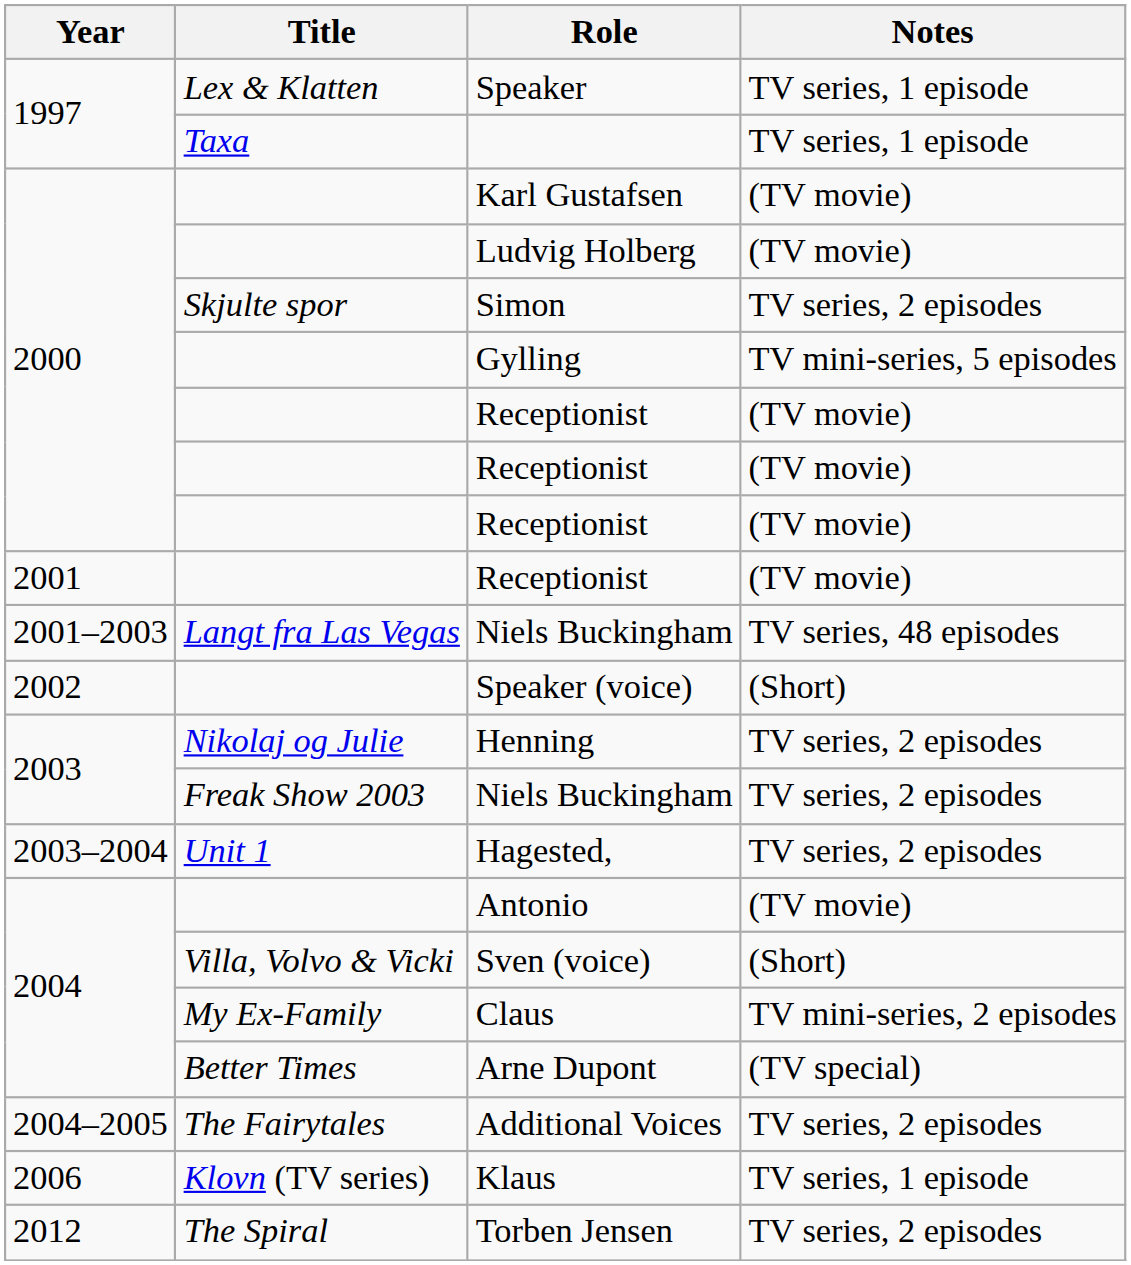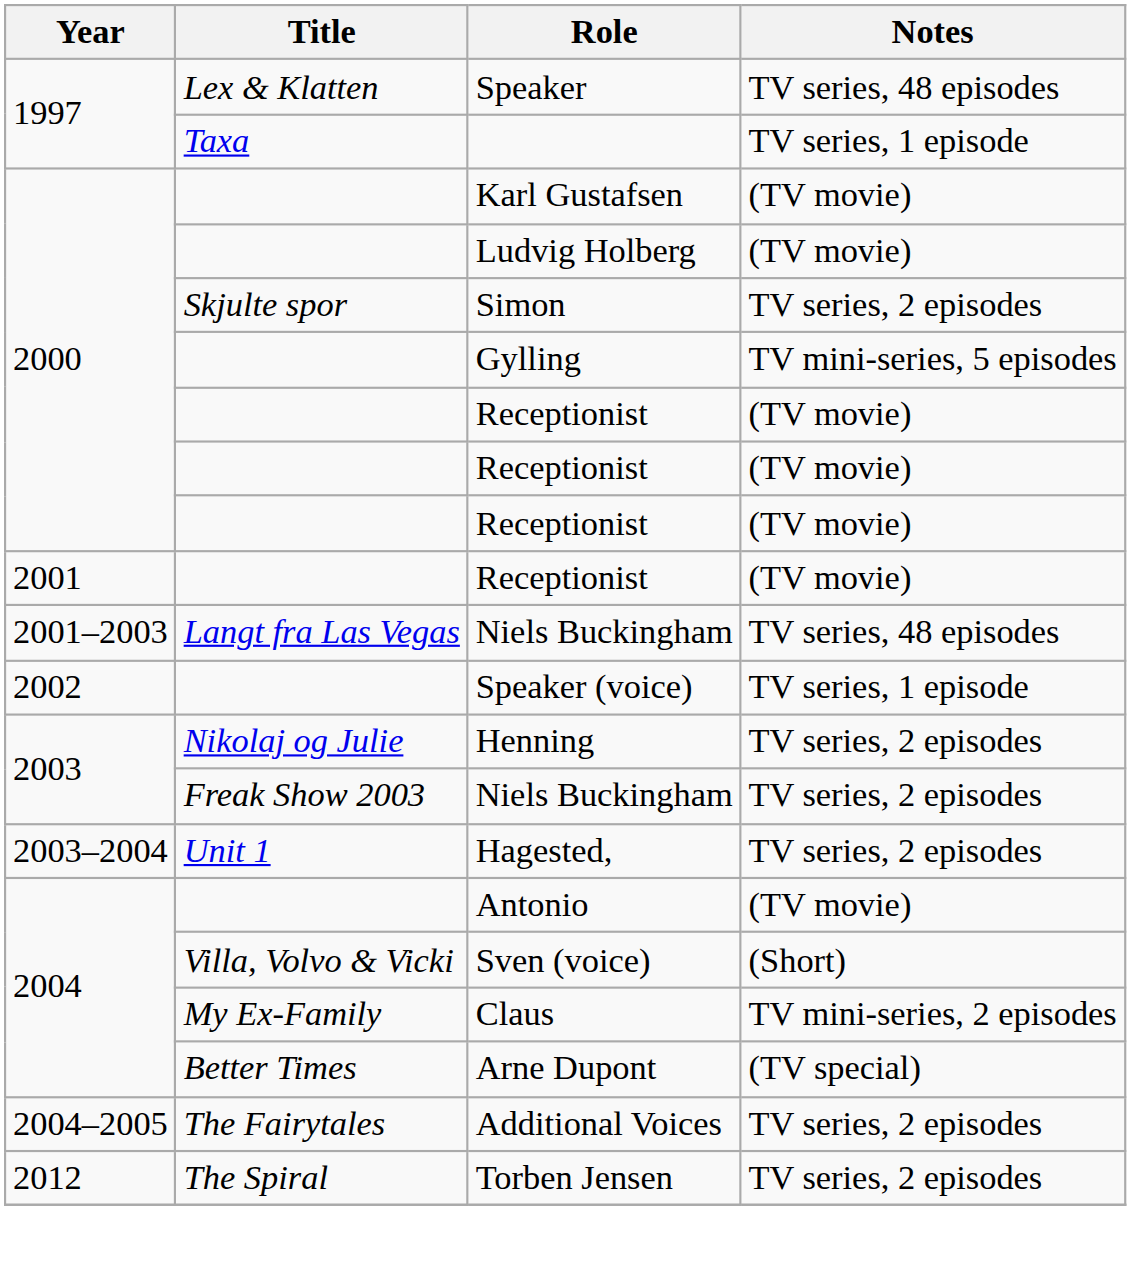 <table class="wikitable sortable">
 <tr>
 <th>Year</th>
 <th>Title</th>
 <th>Role</th>
 <th>Notes</th>
 </tr>
 <tr>
 <td rowspan=2>1997</td>
 <td><em>Lex & Klatten</em></td>
 <td>Speaker</td>
-<td>TV series, 1 episode</td>
+<td>TV series, 48 episodes</td>
 </tr>
 <tr>
 <td><em><a href='#'>Taxa</a></em></td>
 <td></td>
 <td>TV series, 1 episode</td>
 </tr>
 <tr>
 <td rowspan=7>2000</td>
 <td></td>
 <td>Karl Gustafsen</td>
 <td>(TV movie)</td>
 </tr>
 <tr>
 <td></td>
 <td>Ludvig Holberg</td>
 <td>(TV movie)</td>
 </tr>
 <tr>
 <td><em>Skjulte spor</em></td>
 <td>Simon</td>
 <td>TV series, 2 episodes</td>
 </tr>
 <tr>
 <td></td>
 <td>Gylling</td>
 <td>TV mini-series, 5 episodes</td>
 </tr>
 <tr>
 <td></td>
 <td>Receptionist</td>
 <td>(TV movie)</td>
 </tr>
 <tr>
 <td></td>
 <td>Receptionist</td>
 <td>(TV movie)</td>
 </tr>
 <tr>
 <td></td>
 <td>Receptionist</td>
 <td>(TV movie)</td>
 </tr>
 <tr>
 <td>2001</td>
 <td></td>
 <td>Receptionist</td>
 <td>(TV movie)</td>
 </tr>
 <tr>
 <td>2001–2003</td>
 <td><em><a href='#'>Langt fra Las Vegas</a></em></td>
 <td>Niels Buckingham</td>
 <td>TV series, 48 episodes</td>
 </tr>
 <tr>
 <td>2002</td>
 <td></td>
 <td>Speaker (voice)</td>
-<td>(Short)</td>
+<td>TV series, 1 episode</td>
 </tr>
 <tr>
 <td rowspan=2>2003</td>
 <td><em><a href='#'>Nikolaj og Julie</a></em></td>
 <td>Henning</td>
 <td>TV series, 2 episodes</td>
 </tr>
 <tr>
 <td><em>Freak Show 2003</em></td>
 <td>Niels Buckingham</td>
 <td>TV series, 2 episodes</td>
 </tr>
 <tr>
 <td>2003–2004</td>
 <td><em><a href='#'>Unit 1</a></em></td>
 <td>Hagested, </td>
 <td>TV series, 2 episodes</td>
 </tr>
 <tr>
 <td rowspan=4>2004</td>
 <td></td>
 <td>Antonio</td>
 <td>(TV movie)</td>
 </tr>
 <tr>
 <td><em>Villa, Volvo & Vicki</em></td>
 <td>Sven (voice)</td>
 <td>(Short)</td>
 </tr>
 <tr>
 <td><em>My Ex-Family</em></td>
 <td>Claus</td>
 <td>TV mini-series, 2 episodes</td>
 </tr>
 <tr>
 <td><em>Better Times</em></td>
 <td> Arne Dupont</td>
 <td>(TV special)</td>
 </tr>
 <tr>
 <td>2004–2005</td>
 <td><em>The Fairytales</em></td>
 <td>Additional Voices</td>
 <td>TV series, 2 episodes</td>
 </tr>
 <tr>
-<td>2006</td>
-<td><em><a href='#'>Klovn</a></em> (TV series)</td>
-<td>Klaus</td>
-<td>TV series, 1 episode</td>
-</tr>
-<tr>
 <td>2012</td>
 <td><em>The Spiral</em></td>
 <td>Torben Jensen</td>
 <td>TV series, 2 episodes</td>
 </tr>
 <tr>
 </tr>
 </table>
